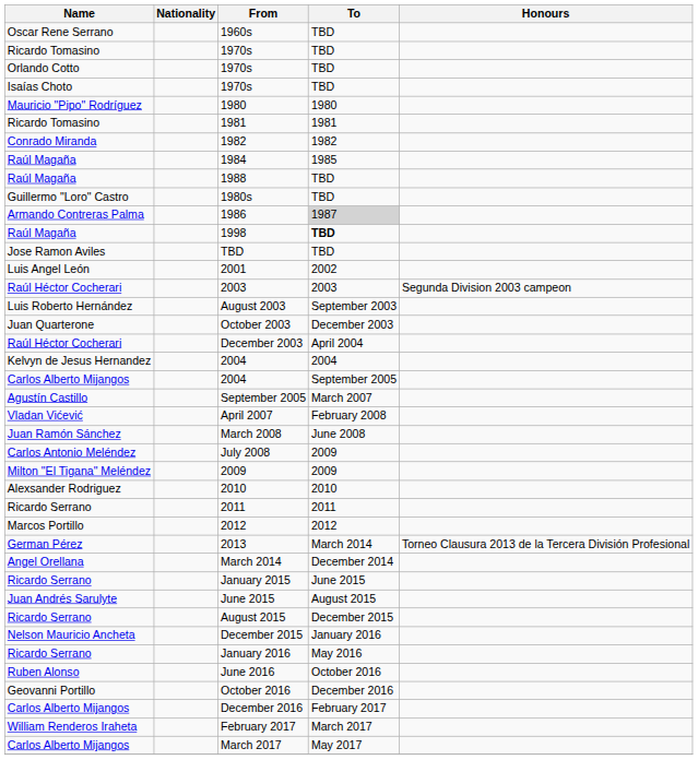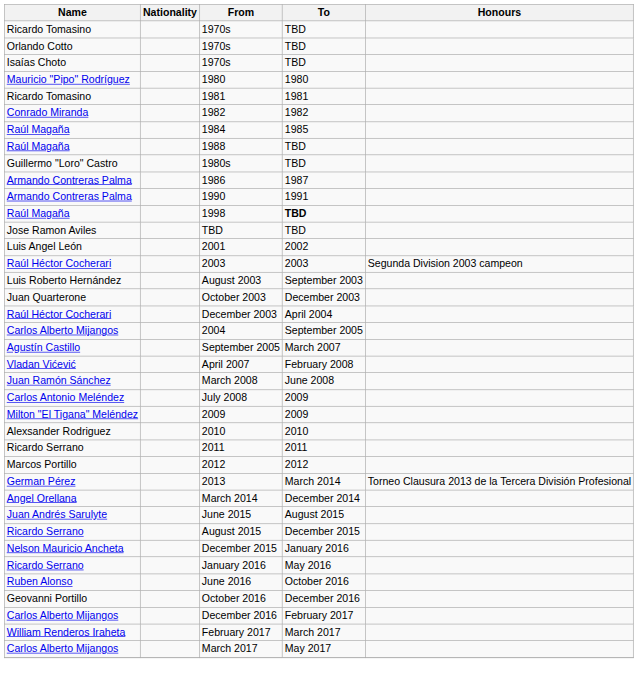 <table class="sortable wikitable" style="text-align: center;">
 <tr>
 <th>Name</th>
 <th>Nationality</th>
 <th>From</th>
 <th>To</th>
 <th>Honours</th>
-</tr>
-<tr>
-<td align=left>Oscar Rene Serrano</td>
-<td align=left></td>
-<td align=left>1960s</td>
-<td align=left>TBD</td>
-<td align=left></td>
 </tr>
 <tr>
 <td align=left>Ricardo Tomasino</td>
 <td align=left></td>
 <td align=left>1970s</td>
 <td align=left>TBD</td>
 <td align=left></td>
 </tr>
 <tr>
 <td align=left>Orlando Cotto</td>
 <td align=left></td>
 <td align=left>1970s</td>
 <td align=left>TBD</td>
 <td align=left></td>
 </tr>
 <tr>
 <td align=left>Isaías Choto</td>
 <td align=left></td>
 <td align=left>1970s</td>
 <td align=left>TBD</td>
 <td align=left></td>
 </tr>
 <tr>
 <td align=left><a href='#'>Mauricio "Pipo" Rodríguez</a></td>
 <td align=left></td>
 <td align=left>1980</td>
 <td align=left>1980</td>
 <td align=left></td>
 </tr>
 <tr>
 <td align=left>Ricardo Tomasino</td>
 <td align=left></td>
 <td align=left>1981</td>
 <td align=left>1981</td>
 <td align=left></td>
 </tr>
 <tr>
 <td align=left><a href='#'>Conrado Miranda</a></td>
 <td align=left></td>
 <td align=left>1982</td>
 <td align=left>1982</td>
 <td align=left></td>
 </tr>
 <tr>
 <td align=left><a href='#'>Raúl Magaña</a></td>
 <td align=left></td>
 <td align=left>1984</td>
 <td align=left>1985</td>
 <td align=left></td>
 </tr>
 <tr>
 <td align=left><a href='#'>Raúl Magaña</a></td>
 <td align=left></td>
 <td align=left>1988</td>
 <td align=left>TBD</td>
 <td align=left></td>
 </tr>
 <tr>
 <td align=left>Guillermo "Loro" Castro</td>
 <td align=left></td>
 <td align=left>1980s</td>
 <td align=left>TBD</td>
 <td align=left></td>
 </tr>
 <tr>
 <td align=left><a href='#'>Armando Contreras Palma</a></td>
 <td align=left></td>
 <td align=left>1986</td>
-<td align=left style="background: lightgrey;">1987</td>
+<td align=left>1987</td>
+<td align=left></td>
+</tr>
+<tr>
+<td align=left><a href='#'>Armando Contreras Palma</a></td>
+<td align=left></td>
+<td align=left>1990</td>
+<td align=left>1991</td>
 <td align=left></td>
 </tr>
 <tr>
 <td align=left><a href='#'>Raúl Magaña</a></td>
 <td align=left></td>
 <td align=left>1998</td>
 <td align=left><strong>TBD</strong></td>
 <td align=left></td>
 </tr>
 <tr>
 <td align=left>Jose Ramon Aviles</td>
 <td align=left></td>
 <td align=left>TBD</td>
 <td align=left>TBD</td>
 <td align=left></td>
 </tr>
 <tr>
 <td align=left>Luis Angel León</td>
 <td align=left></td>
 <td align=left>2001</td>
 <td align=left>2002</td>
 <td align=left></td>
 </tr>
 <tr>
 <td align=left><a href='#'>Raúl Héctor Cocherari</a></td>
 <td align=left></td>
 <td align=left>2003</td>
 <td align=left>2003</td>
 <td align=left>Segunda Division 2003 campeon</td>
 </tr>
 <tr>
 <td align=left>Luis Roberto Hernández</td>
 <td align=left></td>
 <td align=left>August 2003</td>
 <td align=left>September 2003</td>
 <td align=left></td>
 </tr>
 <tr>
 <td align=left>Juan Quarterone</td>
 <td align=left></td>
 <td align=left>October 2003</td>
 <td align=left>December 2003</td>
 <td align=left></td>
 </tr>
 <tr>
 <td align=left><a href='#'>Raúl Héctor Cocherari</a></td>
 <td align=left></td>
 <td align=left>December 2003</td>
 <td align=left>April 2004</td>
-<td align=left></td>
-</tr>
-<tr>
-<td align=left>Kelvyn de Jesus Hernandez</td>
-<td align=left></td>
-<td align=left>2004</td>
-<td align=left>2004</td>
 <td align=left></td>
 </tr>
 <tr>
 <td align=left><a href='#'>Carlos Alberto Mijangos</a></td>
 <td align=left></td>
 <td align=left>2004</td>
 <td align=left>September 2005</td>
 <td align=left></td>
 </tr>
 <tr>
 <td align=left><a href='#'>Agustín Castillo</a></td>
 <td align=left></td>
 <td align=left>September 2005</td>
 <td align=left>March 2007</td>
 <td align=left></td>
 </tr>
 <tr>
 <td align=left><a href='#'>Vladan Vićević</a></td>
 <td align=left> </td>
 <td align=left>April 2007</td>
 <td align=left>February 2008</td>
 <td align=left></td>
 </tr>
 <tr>
 <td align=left><a href='#'>Juan Ramón Sánchez</a></td>
 <td align=left></td>
 <td align=left>March 2008</td>
 <td align=left>June 2008</td>
 <td align=left></td>
 </tr>
 <tr>
 <td align=left><a href='#'>Carlos Antonio Meléndez</a></td>
 <td align=left></td>
 <td align=left>July 2008</td>
 <td align=left>2009</td>
 <td align=left></td>
 </tr>
 <tr>
 <td align=left><a href='#'>Milton "El Tigana" Meléndez</a></td>
 <td align=left></td>
 <td align=left>2009</td>
 <td align=left>2009</td>
 <td align=left></td>
 </tr>
 <tr>
 <td align=left>Alexsander Rodriguez</td>
 <td align=left></td>
 <td align=left>2010</td>
 <td align=left>2010</td>
 <td align=left></td>
 </tr>
 <tr>
 <td align=left>Ricardo Serrano</td>
 <td align=left></td>
 <td align=left>2011</td>
 <td align=left>2011</td>
 <td align=left></td>
 </tr>
 <tr>
 <td align=left>Marcos Portillo</td>
 <td align=left></td>
 <td align=left>2012</td>
 <td align=left>2012</td>
 <td align=left></td>
 </tr>
 <tr>
 <td align=left><a href='#'>German Pérez</a></td>
 <td align=left></td>
 <td align=left>2013</td>
 <td align=left>March 2014</td>
 <td align=left>Torneo Clausura 2013 de la Tercera División Profesional</td>
 </tr>
 <tr>
 <td align=left><a href='#'>Angel Orellana</a></td>
 <td align=left></td>
 <td align=left>March 2014</td>
 <td align=left>December 2014</td>
 <td align=left></td>
 </tr>
 <tr>
-<td align=left><a href='#'>Ricardo Serrano</a></td>
-<td align=left></td>
-<td align=left>January 2015</td>
-<td align=left>June 2015</td>
-<td align=left></td>
-</tr>
-<tr>
 <td align=left><a href='#'>Juan Andrés Sarulyte</a></td>
 <td align=left></td>
 <td align=left>June 2015</td>
 <td align=left>August 2015</td>
 <td align=left></td>
 </tr>
 <tr>
 <td align=left><a href='#'>Ricardo Serrano</a></td>
 <td align=left></td>
 <td align=left>August 2015</td>
 <td align=left>December 2015</td>
 <td align=left></td>
 </tr>
 <tr>
 <td align=left><a href='#'>Nelson Mauricio Ancheta</a></td>
 <td align=left></td>
 <td align=left>December 2015</td>
 <td align=left>January 2016</td>
 <td align=left></td>
 </tr>
 <tr>
 <td align=left><a href='#'>Ricardo Serrano</a></td>
 <td align=left></td>
 <td align=left>January 2016</td>
 <td align=left>May 2016</td>
 <td align=left></td>
 </tr>
 <tr>
 <td align=left><a href='#'>Ruben Alonso</a></td>
 <td align=left></td>
 <td align=left>June 2016</td>
 <td align=left>October 2016</td>
 <td align=left></td>
 </tr>
 <tr>
 <td align=left>Geovanni Portillo</td>
 <td align=left></td>
 <td align=left>October 2016</td>
 <td align=left>December 2016</td>
 <td align=left></td>
 </tr>
 <tr>
 <td align=left><a href='#'>Carlos Alberto Mijangos</a></td>
 <td align=left></td>
 <td align=left>December 2016</td>
 <td align=left>February 2017</td>
 <td align=left></td>
 </tr>
 <tr>
 <td align=left><a href='#'>William Renderos Iraheta </a></td>
 <td align=left></td>
 <td align=left>February 2017</td>
 <td align=left>March 2017</td>
 <td align=left></td>
 </tr>
 <tr>
 <td align=left><a href='#'>Carlos Alberto Mijangos</a></td>
 <td align=left></td>
 <td align=left>March 2017</td>
 <td align=left>May 2017</td>
 <td align=left></td>
 </tr>
 <tr>
 </tr>
 </table>
